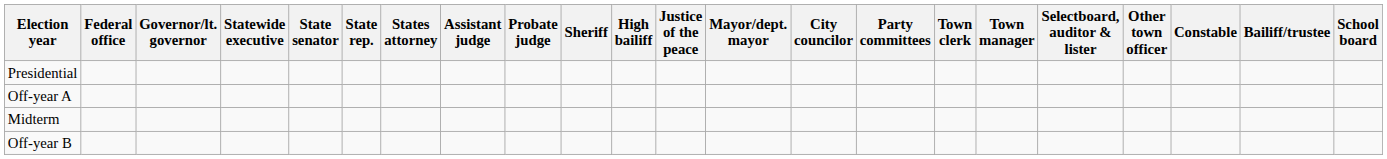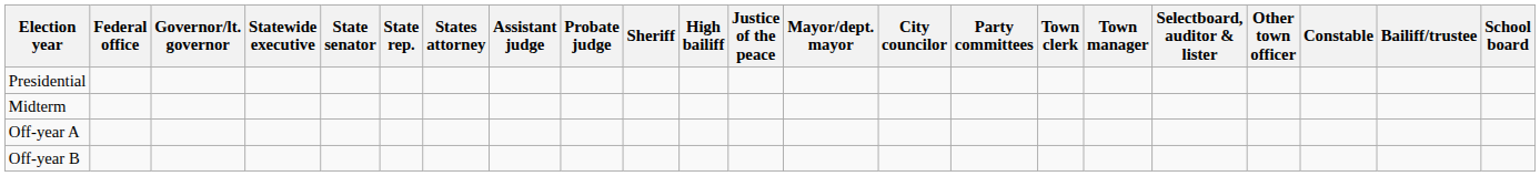 <table class="wikitable sortable">
 <tr>
 <th>Election year</th>
 <th>Federal office</th>
 <th>Governor/lt. governor</th>
 <th>Statewide executive</th>
 <th>State senator</th>
 <th>State rep.</th>
 <th>States attorney</th>
 <th>Assistant judge</th>
 <th>Probate judge</th>
 <th>Sheriff</th>
 <th>High bailiff</th>
 <th>Justice of the peace</th>
 <th>Mayor/dept. mayor</th>
 <th>City councilor</th>
 <th>Party committees</th>
 <th>Town clerk</th>
 <th>Town manager</th>
 <th>Selectboard, auditor & lister</th>
 <th>Other town officer</th>
 <th>Constable</th>
 <th>Bailiff/trustee</th>
 <th>School board</th>
 </tr>
 <tr>
 <td>Presidential</td>
 <td></td>
 <td></td>
 <td></td>
 <td></td>
 <td></td>
 <td></td>
 <td></td>
 <td></td>
 <td></td>
 <td></td>
 <td></td>
 <td></td>
 <td></td>
 <td></td>
 <td></td>
 <td></td>
 <td></td>
 <td></td>
 <td></td>
 <td></td>
 <td></td>
 </tr>
 <tr>
-<td>Off-year A</td>
+<td>Midterm</td>
 <td></td>
 <td></td>
 <td></td>
 <td></td>
 <td></td>
 <td></td>
 <td></td>
 <td></td>
 <td></td>
 <td></td>
 <td></td>
 <td></td>
 <td></td>
 <td></td>
 <td></td>
 <td></td>
 <td></td>
 <td></td>
 <td></td>
 <td></td>
 <td></td>
 </tr>
 <tr>
-<td>Midterm</td>
+<td>Off-year A</td>
 <td></td>
 <td></td>
 <td></td>
 <td></td>
 <td></td>
 <td></td>
 <td></td>
 <td></td>
 <td></td>
 <td></td>
 <td></td>
 <td></td>
 <td></td>
 <td></td>
 <td></td>
 <td></td>
 <td></td>
 <td></td>
 <td></td>
 <td></td>
 <td></td>
 </tr>
 <tr>
 <td>Off-year B</td>
 <td></td>
 <td></td>
 <td></td>
 <td></td>
 <td></td>
 <td></td>
 <td></td>
 <td></td>
 <td></td>
 <td></td>
 <td></td>
 <td></td>
 <td></td>
 <td></td>
 <td></td>
 <td></td>
 <td></td>
 <td></td>
 <td></td>
 <td></td>
 <td></td>
 </tr>
 </table>
